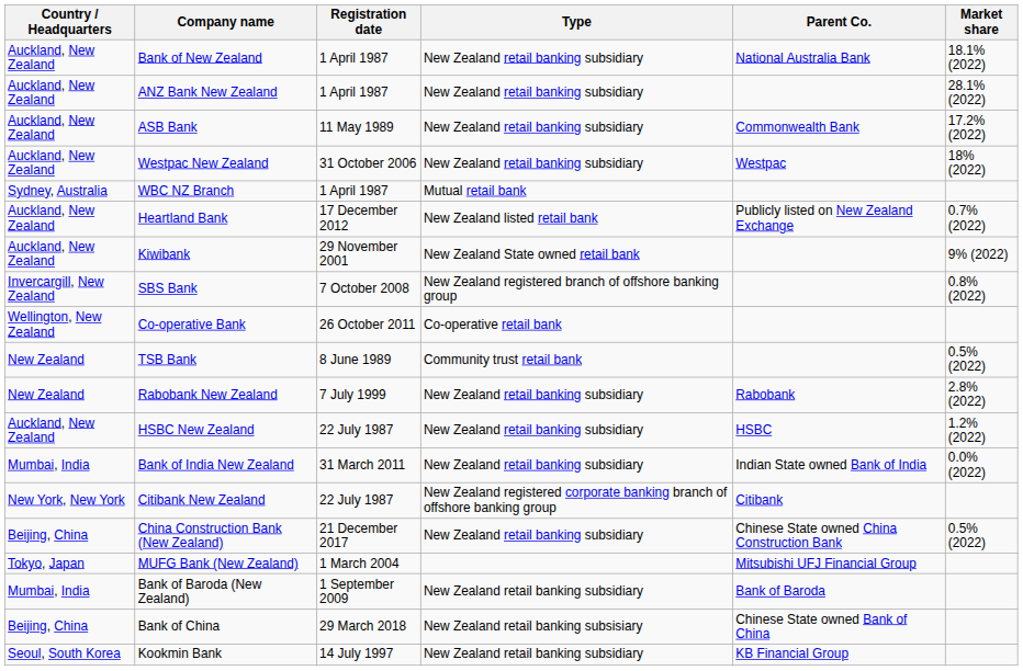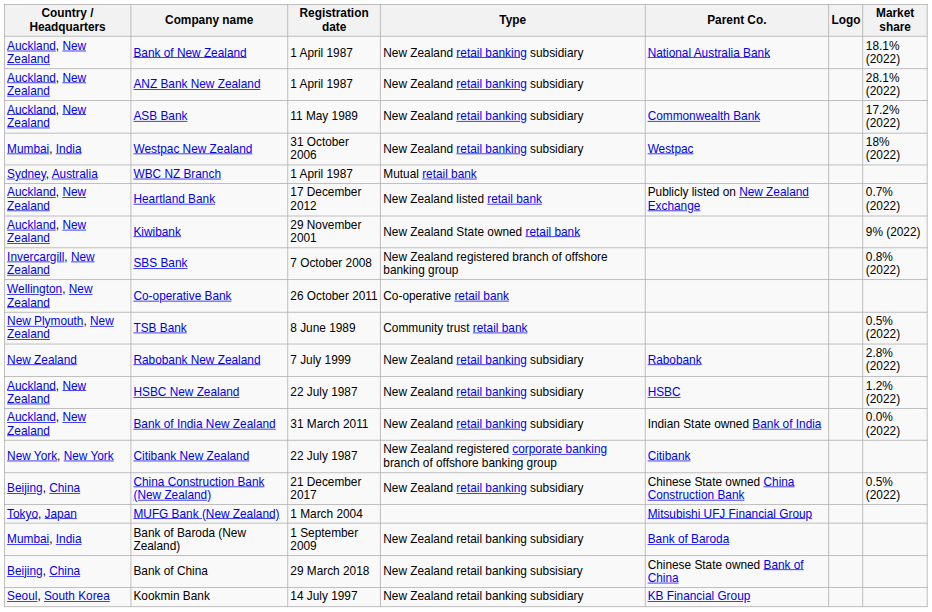 <table class="wikitable sortable">
 <tr>
 <th>Country / Headquarters</th>
 <th>Company name</th>
 <th>Registration date</th>
 <th>Type</th>
 <th>Parent Co.</th>
+<th>Logo</th>
 <th>Market share</th>
 </tr>
 <tr>
 <td> <a href='#'>Auckland</a>, <a href='#'>New Zealand</a></td>
 <td><a href='#'>Bank of New Zealand</a></td>
 <td>1 April 1987</td>
 <td>New Zealand <a href='#'>retail banking</a> subsidiary</td>
 <td><a href='#'>National Australia Bank</a></td>
+<td></td>
 <td>18.1% (2022) </td>
 </tr>
 <tr>
 <td> <a href='#'>Auckland</a>, <a href='#'>New Zealand</a></td>
 <td><a href='#'>ANZ Bank New Zealand</a></td>
 <td>1 April 1987</td>
 <td>New Zealand <a href='#'>retail banking</a> subsidiary</td>
+<td></td>
 <td></td>
 <td>28.1% (2022) </td>
 </tr>
 <tr>
 <td> <a href='#'>Auckland</a>, <a href='#'>New Zealand</a></td>
 <td><a href='#'>ASB Bank</a></td>
 <td>11 May 1989</td>
 <td>New Zealand <a href='#'>retail banking</a> subsidiary</td>
 <td><a href='#'>Commonwealth Bank</a></td>
+<td></td>
 <td>17.2% (2022) </td>
 </tr>
 <tr>
-<td> <a href='#'>Auckland</a>, <a href='#'>New Zealand</a></td>
+<td> <a href='#'>Mumbai</a>, <a href='#'>India</a></td>
 <td><a href='#'>Westpac New Zealand</a></td>
 <td>31 October 2006</td>
 <td>New Zealand <a href='#'>retail banking</a> subsidiary</td>
 <td><a href='#'>Westpac</a></td>
+<td></td>
 <td>18% (2022) </td>
 </tr>
 <tr>
 <td> <a href='#'>Sydney</a>, <a href='#'>Australia</a></td>
 <td><a href='#'>WBC NZ Branch</a></td>
 <td>1 April 1987</td>
 <td>Mutual <a href='#'>retail bank</a></td>
 <td></td>
 <td></td>
+<td></td>
 </tr>
 <tr>
 <td> <a href='#'>Auckland</a>, <a href='#'>New Zealand</a></td>
 <td><a href='#'>Heartland Bank</a></td>
 <td>17 December 2012</td>
 <td>New Zealand listed <a href='#'>retail bank</a></td>
 <td>Publicly listed on <a href='#'>New Zealand Exchange</a></td>
+<td></td>
 <td>0.7% (2022)</td>
 </tr>
 <tr>
 <td> <a href='#'>Auckland</a>, <a href='#'>New Zealand</a></td>
 <td><a href='#'>Kiwibank</a></td>
 <td>29 November 2001</td>
 <td>New Zealand State owned <a href='#'>retail bank</a></td>
 <td></td>
+<td></td>
 <td>9% (2022) </td>
 </tr>
 <tr>
 <td> <a href='#'>Invercargill</a>, <a href='#'>New Zealand</a></td>
 <td><a href='#'>SBS Bank</a></td>
 <td>7 October 2008</td>
 <td>New Zealand registered branch of offshore banking group</td>
+<td></td>
 <td></td>
 <td>0.8% (2022)</td>
 </tr>
 <tr>
 <td> <a href='#'>Wellington</a>, <a href='#'>New Zealand</a></td>
 <td><a href='#'>Co-operative Bank</a></td>
 <td>26 October 2011</td>
 <td>Co-operative <a href='#'>retail bank</a></td>
 <td></td>
 <td></td>
+<td></td>
 </tr>
 <tr>
-<td> <a href='#'>New Zealand</a></td>
+<td> <a href='#'>New Plymouth</a>, <a href='#'>New Zealand</a></td>
 <td><a href='#'>TSB Bank</a></td>
 <td>8 June 1989</td>
 <td>Community trust <a href='#'>retail bank</a></td>
+<td></td>
 <td></td>
 <td>0.5% (2022)</td>
 </tr>
 <tr>
 <td> <a href='#'>New Zealand</a></td>
 <td><a href='#'>Rabobank New Zealand</a></td>
 <td>7 July 1999</td>
 <td>New Zealand <a href='#'>retail banking</a> subsidiary</td>
 <td><a href='#'>Rabobank</a></td>
+<td></td>
 <td>2.8% (2022)</td>
 </tr>
 <tr>
 <td> <a href='#'>Auckland</a>, <a href='#'>New Zealand</a></td>
 <td><a href='#'>HSBC New Zealand</a></td>
 <td>22 July 1987</td>
 <td>New Zealand <a href='#'>retail banking</a> subsidiary</td>
 <td><a href='#'>HSBC</a></td>
+<td></td>
 <td>1.2% (2022)</td>
 </tr>
 <tr>
-<td> <a href='#'>Mumbai</a>, <a href='#'>India</a></td>
+<td> <a href='#'>Auckland</a>, <a href='#'>New Zealand</a></td>
 <td><a href='#'>Bank of India New Zealand</a></td>
 <td>31 March 2011</td>
 <td>New Zealand <a href='#'>retail banking</a> subsidiary</td>
 <td>Indian State owned <a href='#'>Bank of India</a></td>
+<td></td>
 <td>0.0% (2022)</td>
 </tr>
 <tr>
 <td><a href='#'>New York</a>, <a href='#'>New York</a></td>
 <td><a href='#'>Citibank New Zealand</a></td>
 <td>22 July 1987</td>
 <td>New Zealand registered <a href='#'>corporate banking</a> branch of offshore banking group</td>
 <td><a href='#'>Citibank</a></td>
 <td></td>
+<td></td>
 </tr>
 <tr>
 <td> <a href='#'>Beijing</a>, <a href='#'>China</a></td>
 <td><a href='#'>China Construction Bank (New Zealand)</a></td>
 <td>21 December 2017</td>
 <td>New Zealand <a href='#'>retail banking</a> subsidiary</td>
 <td>Chinese State owned <a href='#'>China Construction Bank</a></td>
+<td></td>
 <td>0.5% (2022)</td>
 </tr>
 <tr>
 <td> <a href='#'>Tokyo</a>, <a href='#'>Japan</a></td>
 <td><a href='#'>MUFG Bank (New Zealand)</a></td>
 <td>1 March 2004</td>
 <td></td>
 <td><a href='#'>Mitsubishi UFJ Financial Group</a></td>
 <td></td>
+<td></td>
 </tr>
 <tr>
 <td> <a href='#'>Mumbai</a>, <a href='#'>India</a></td>
 <td>Bank of Baroda (New Zealand)</td>
 <td>1 September 2009</td>
 <td>New Zealand retail banking subsidiary</td>
 <td><a href='#'>Bank of Baroda</a></td>
+<td></td>
 <td></td>
 </tr>
 <tr>
 <td> <a href='#'>Beijing</a>, <a href='#'>China</a></td>
 <td>Bank of China</td>
 <td>29 March 2018</td>
 <td>New Zealand retail banking subsisiary</td>
 <td>Chinese State owned <a href='#'>Bank of China</a></td>
 <td></td>
+<td></td>
 </tr>
 <tr>
 <td><a href='#'>Seoul</a>, <a href='#'>South Korea</a></td>
 <td>Kookmin Bank</td>
 <td>14 July 1997</td>
 <td>New Zealand retail banking subsidiary</td>
 <td><a href='#'>KB Financial Group</a></td>
 <td></td>
+<td></td>
 </tr>
 </table>
